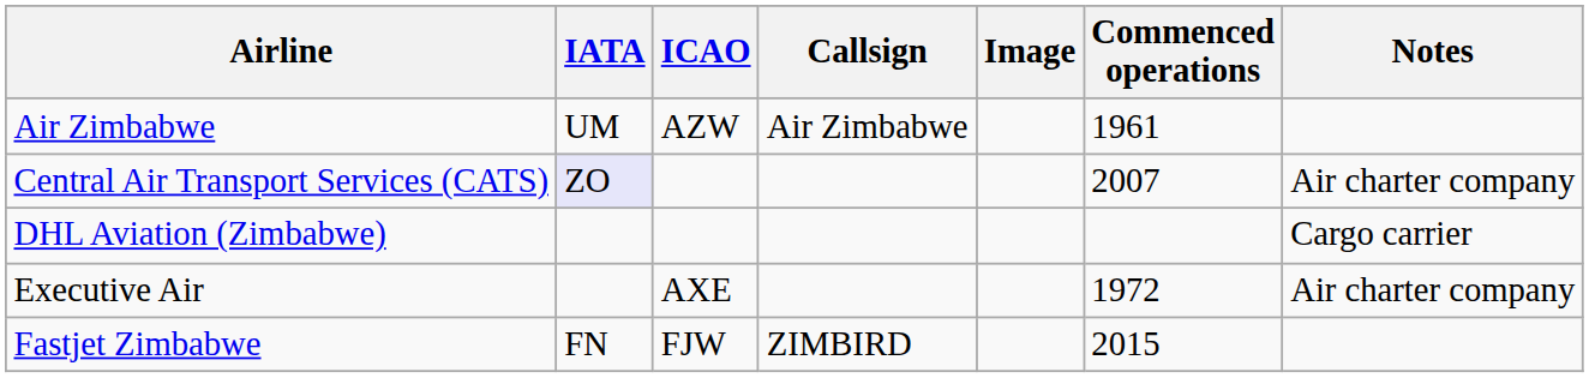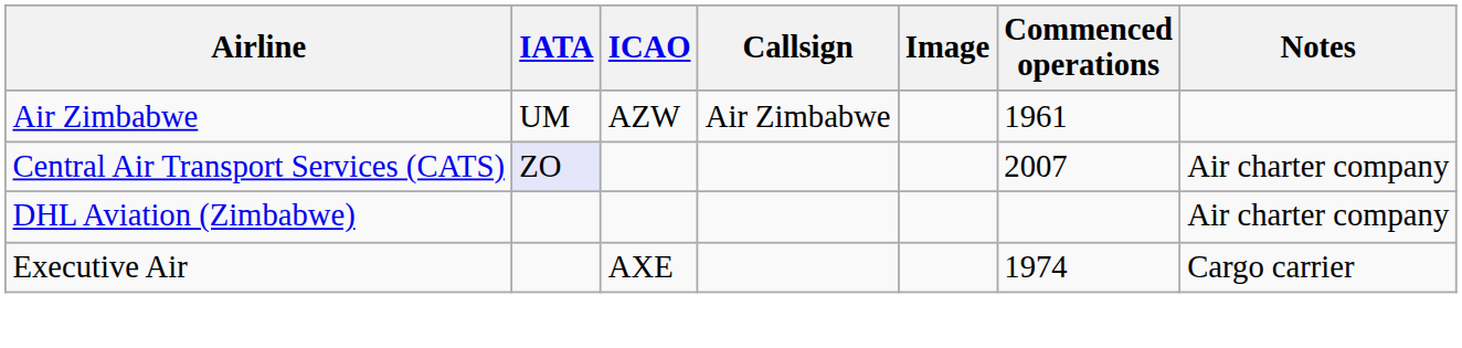 <table class="wikitable sortable">
 <tr>
 <th>Airline</th>
 <th><a href='#'>IATA</a></th>
 <th><a href='#'>ICAO</a></th>
 <th>Callsign</th>
 <th>Image</th>
 <th>Commenced<br>operations</th>
 <th>Notes</th>
 </tr>
 <tr>
 <td><a href='#'>Air Zimbabwe</a></td>
 <td>UM</td>
 <td>AZW</td>
 <td>Air Zimbabwe</td>
 <td></td>
 <td>1961</td>
 <td></td>
 </tr>
 <tr>
 <td><a href='#'>Central Air Transport Services (CATS)</a></td>
 <td style="background: lavender;">ZO</td>
 <td></td>
 <td></td>
 <td></td>
 <td>2007</td>
 <td>Air charter company</td>
 </tr>
 <tr>
 <td><a href='#'>DHL Aviation (Zimbabwe)</a></td>
 <td></td>
 <td></td>
 <td></td>
 <td></td>
 <td></td>
-<td>Cargo carrier</td>
+<td>Air charter company</td>
 </tr>
 <tr>
 <td>Executive Air</td>
 <td></td>
 <td>AXE</td>
 <td></td>
 <td></td>
-<td>1972</td>
-<td>Air charter company</td>
-</tr>
-<tr>
-<td><a href='#'>Fastjet Zimbabwe</a></td>
-<td>FN</td>
-<td>FJW</td>
-<td>ZIMBIRD</td>
-<td></td>
-<td>2015</td>
-<td></td>
+<td>1974</td>
+<td>Cargo carrier</td>
 </tr>
 </table>
